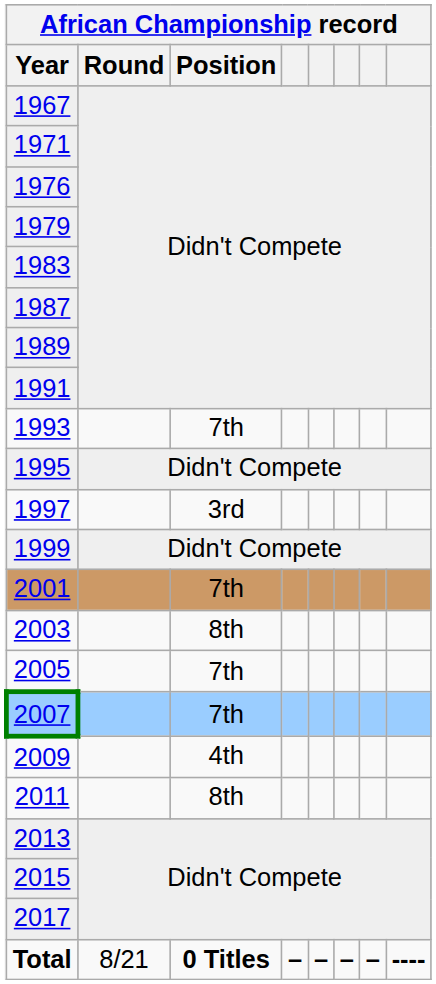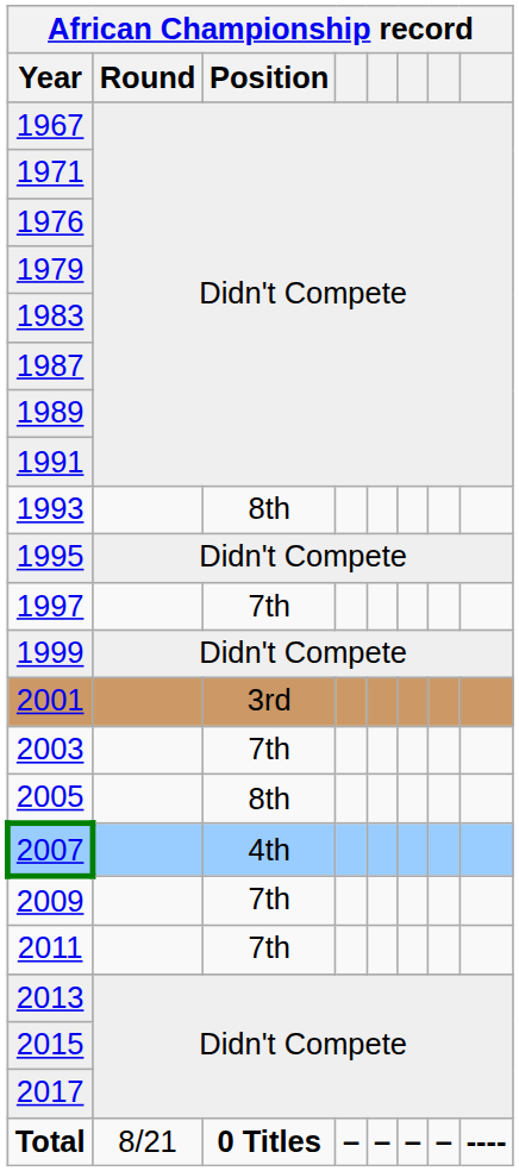 <table class="wikitable" style="text-align: center;">
 <tr>
 <th colspan=10><a href='#'>African Championship</a> record</th>
 </tr>
 <tr>
 <th>Year</th>
 <th>Round</th>
 <th>Position</th>
 <th></th>
 <th></th>
 <th></th>
 <th></th>
 <th></th>
 </tr>
 <tr bgcolor="efefef">
 <td> <a href='#'>1967</a></td>
 <td colspan=7 rowspan=8 align="center">Didn't Compete</td>
 </tr>
 <tr bgcolor="efefef">
 <td> <a href='#'>1971</a></td>
 </tr>
 <tr bgcolor="efefef">
 <td> <a href='#'>1976</a></td>
 </tr>
 <tr bgcolor="efefef">
 <td> <a href='#'>1979</a></td>
 </tr>
 <tr bgcolor="efefef">
 <td> <a href='#'>1983</a></td>
 </tr>
 <tr bgcolor="efefef">
 <td> <a href='#'>1987</a></td>
 </tr>
 <tr bgcolor="efefef">
 <td> <a href='#'>1989</a></td>
 </tr>
 <tr bgcolor="efefef">
 <td> <a href='#'>1991</a></td>
 </tr>
 <tr>
 <td> <a href='#'>1993</a></td>
 <td></td>
-<td>7th</td>
+<td>8th</td>
 <td></td>
 <td></td>
 <td></td>
 <td></td>
 <td></td>
 </tr>
 <tr bgcolor="efefef">
 <td> <a href='#'>1995</a></td>
 <td colspan=7 align="center">Didn't Compete</td>
 </tr>
 <tr>
 <td> <a href='#'>1997</a></td>
 <td></td>
-<td>3rd</td>
+<td>7th</td>
 <td></td>
 <td></td>
 <td></td>
 <td></td>
 <td></td>
 </tr>
 <tr bgcolor="efefef">
 <td> <a href='#'>1999</a></td>
 <td colspan=8 align="center">Didn't Compete</td>
 </tr>
 <tr bgcolor=cc9966>
 <td> <a href='#'>2001</a></td>
 <td></td>
-<td>7th</td>
+<td>3rd</td>
 <td></td>
 <td></td>
 <td></td>
 <td></td>
 <td></td>
 </tr>
 <tr>
 <td> <a href='#'>2003</a></td>
 <td></td>
-<td>8th</td>
+<td>7th</td>
 <td></td>
 <td></td>
 <td></td>
 <td></td>
 <td></td>
 </tr>
 <tr>
 <td> <a href='#'>2005</a></td>
 <td></td>
-<td>7th</td>
+<td>8th</td>
 <td></td>
 <td></td>
 <td></td>
 <td></td>
 <td></td>
 </tr>
 <tr bgcolor=9acdff>
 <td style="border:3px solid green;"> <a href='#'>2007</a></td>
 <td></td>
-<td>7th</td>
+<td>4th</td>
 <td></td>
 <td></td>
 <td></td>
 <td></td>
 <td></td>
 </tr>
 <tr>
 <td> <a href='#'>2009</a></td>
 <td></td>
-<td>4th</td>
+<td>7th</td>
 <td></td>
 <td></td>
 <td></td>
 <td></td>
 <td></td>
 </tr>
 <tr>
 <td> <a href='#'>2011</a></td>
 <td></td>
-<td>8th</td>
+<td>7th</td>
 <td></td>
 <td></td>
 <td></td>
 <td></td>
 <td></td>
 </tr>
 <tr bgcolor="efefef">
 <td> <a href='#'>2013</a></td>
 <td colspan=7 rowspan=3 align="center">Didn't Compete</td>
 </tr>
 <tr bgcolor="efefef">
 <td> <a href='#'>2015</a></td>
 </tr>
 <tr bgcolor="efefef">
 <td> <a href='#'>2017</a></td>
 </tr>
 <tr>
 <td><strong>Total </strong></td>
 <td>8/21</td>
 <td><strong>0 Titles</strong></td>
 <td><strong>–</strong></td>
 <td><strong>–</strong></td>
 <td><strong>–</strong></td>
 <td><strong>–</strong></td>
 <td><strong>----</strong></td>
 </tr>
 </table>
